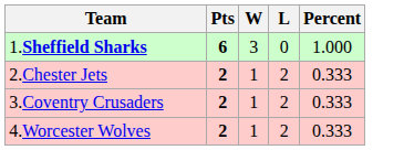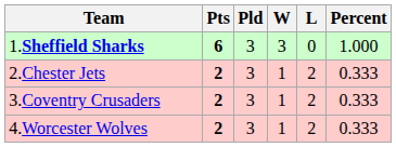 <table class="wikitable" style="text-align: center;">
 <tr>
 <th width="175">Team</th>
 <th width="20" abbr="Points">Pts</th>
+<th width="20" abbr="Played">Pld</th>
 <th width="20" abbr="Won">W</th>
 <th width="20" abbr="Lost">L</th>
 <th width="20" abbr="Percentage">Percent</th>
 </tr>
 <tr style="background: #ccffcc;">
 <td style="text-align:left;">1.<strong><a href='#'>Sheffield Sharks</a></strong></td>
 <td><strong>6</strong></td>
 <td>3</td>
+<td>3</td>
 <td>0</td>
 <td>1.000</td>
 </tr>
 <tr style="background: #ffcccc;">
 <td style="text-align:left;">2.<a href='#'>Chester Jets</a></td>
 <td><strong>2</strong></td>
+<td>3</td>
 <td>1</td>
 <td>2</td>
 <td>0.333</td>
 </tr>
 <tr style="background: #ffcccc;">
 <td style="text-align:left;">3.<a href='#'>Coventry Crusaders</a></td>
 <td><strong>2</strong></td>
+<td>3</td>
 <td>1</td>
 <td>2</td>
 <td>0.333</td>
 </tr>
 <tr style="background: #ffcccc;">
 <td style="text-align:left;">4.<a href='#'>Worcester Wolves</a></td>
 <td><strong>2</strong></td>
+<td>3</td>
 <td>1</td>
 <td>2</td>
 <td>0.333</td>
 </tr>
 </table>
